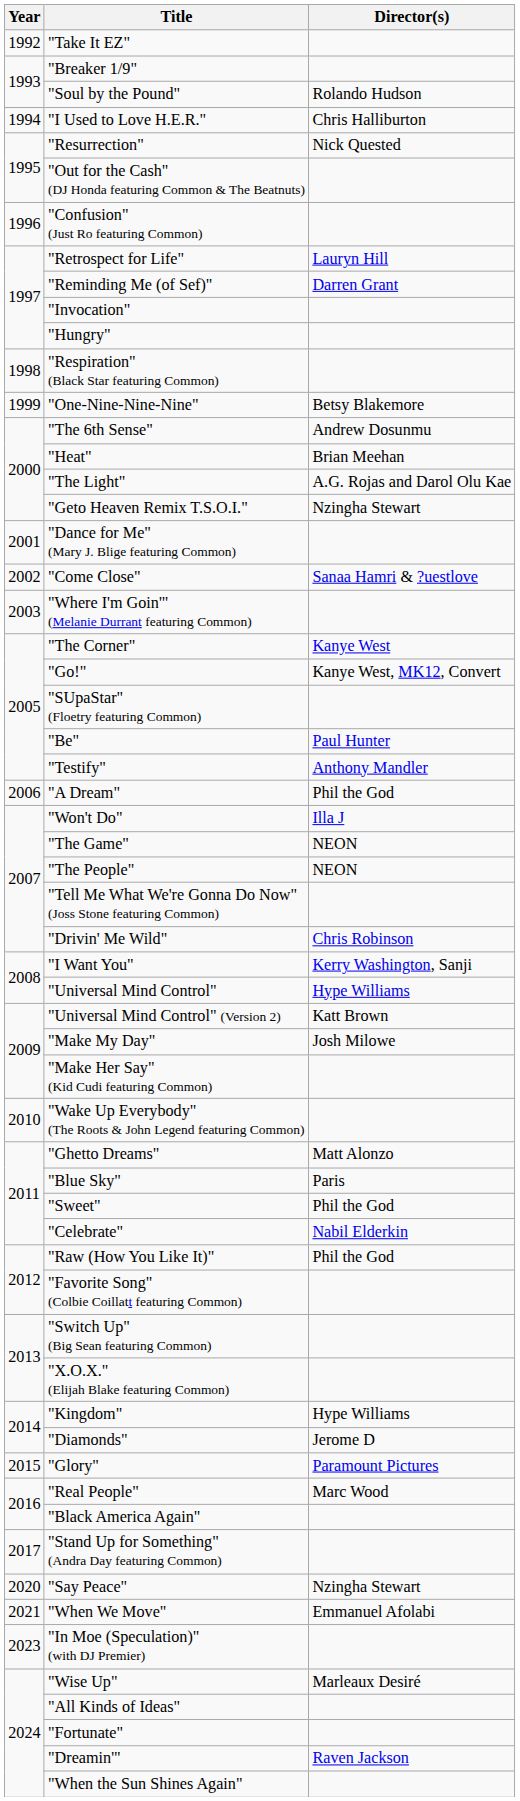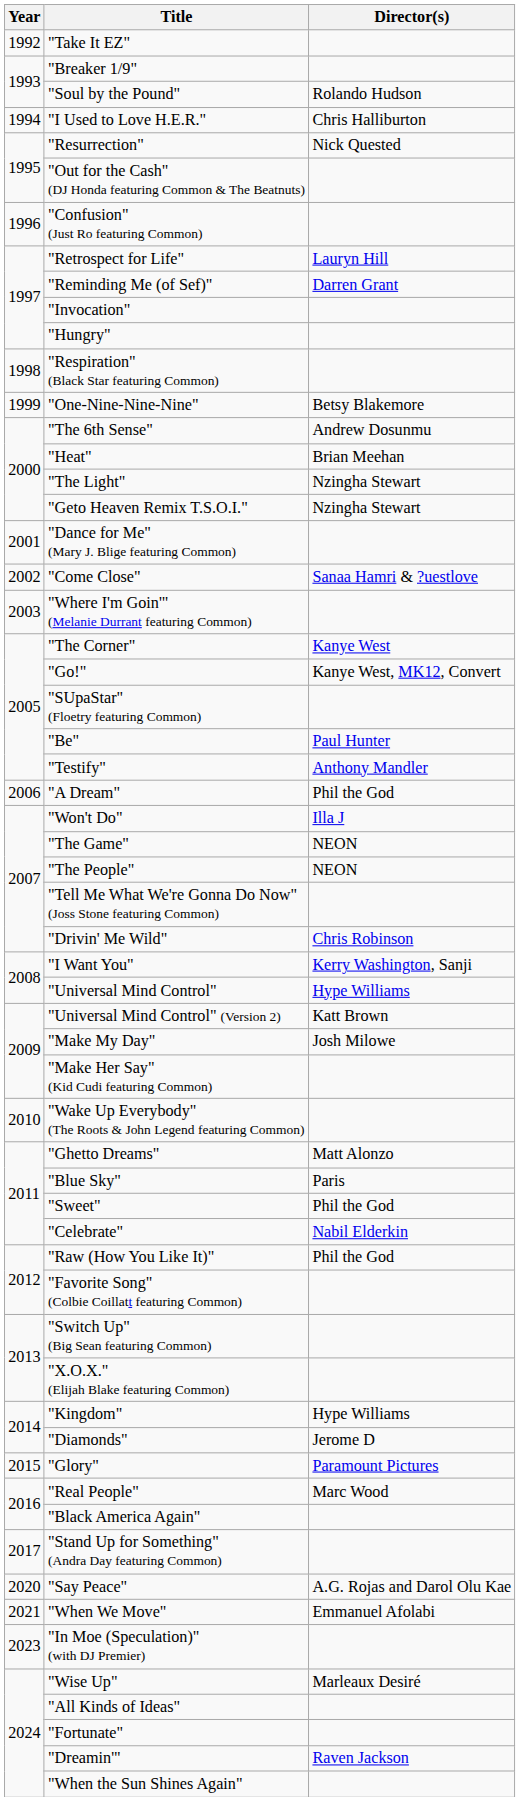 <table class="wikitable">
 <tr>
 <th>Year</th>
 <th>Title</th>
 <th>Director(s)</th>
 </tr>
 <tr>
 <td>1992</td>
 <td>"Take It EZ"</td>
 <td></td>
 </tr>
 <tr>
 <td rowspan="2">1993</td>
 <td>"Breaker 1/9"</td>
 <td></td>
 </tr>
 <tr>
 <td>"Soul by the Pound"</td>
 <td>Rolando Hudson</td>
 </tr>
 <tr>
 <td>1994</td>
 <td>"I Used to Love H.E.R."</td>
 <td>Chris Halliburton</td>
 </tr>
 <tr>
 <td rowspan="2">1995</td>
 <td>"Resurrection"</td>
 <td>Nick Quested</td>
 </tr>
 <tr>
 <td>"Out for the Cash"<br><small>(DJ Honda featuring Common & The Beatnuts)</small></td>
 <td></td>
 </tr>
 <tr>
 <td>1996</td>
 <td>"Confusion"<br><small>(Just Ro featuring Common)</small></td>
 <td></td>
 </tr>
 <tr>
 <td rowspan="4">1997</td>
 <td>"Retrospect for Life"</td>
 <td><a href='#'>Lauryn Hill</a></td>
 </tr>
 <tr>
 <td>"Reminding Me (of Sef)"</td>
 <td><a href='#'>Darren Grant</a></td>
 </tr>
 <tr>
 <td>"Invocation"</td>
 <td></td>
 </tr>
 <tr>
 <td>"Hungry"</td>
 <td></td>
 </tr>
 <tr>
 <td>1998</td>
 <td>"Respiration"<br><small>(Black Star featuring Common)</small></td>
 <td></td>
 </tr>
 <tr>
 <td>1999</td>
 <td>"One-Nine-Nine-Nine"</td>
 <td>Betsy Blakemore</td>
 </tr>
 <tr>
 <td rowspan="4">2000</td>
 <td>"The 6th Sense"</td>
 <td>Andrew Dosunmu</td>
 </tr>
 <tr>
 <td>"Heat"</td>
 <td>Brian Meehan</td>
 </tr>
 <tr>
 <td>"The Light"</td>
-<td>A.G. Rojas and Darol Olu Kae</td>
+<td>Nzingha Stewart</td>
 </tr>
 <tr>
 <td>"Geto Heaven Remix T.S.O.I."</td>
 <td>Nzingha Stewart</td>
 </tr>
 <tr>
 <td>2001</td>
 <td>"Dance for Me"<br><small>(Mary J. Blige featuring Common)</small></td>
 <td></td>
 </tr>
 <tr>
 <td>2002</td>
 <td>"Come Close"</td>
 <td><a href='#'>Sanaa Hamri</a> & <a href='#'>?uestlove</a></td>
 </tr>
 <tr>
 <td>2003</td>
 <td>"Where I'm Goin'"<br><small>(<a href='#'>Melanie Durrant</a> featuring Common)</small></td>
 <td></td>
 </tr>
 <tr>
 <td rowspan="5">2005</td>
 <td>"The Corner"</td>
 <td><a href='#'>Kanye West</a></td>
 </tr>
 <tr>
 <td>"Go!"</td>
 <td>Kanye West, <a href='#'>MK12</a>, Convert</td>
 </tr>
 <tr>
 <td>"SUpaStar"<br><small>(Floetry featuring Common)</small></td>
 <td></td>
 </tr>
 <tr>
 <td>"Be"</td>
 <td><a href='#'>Paul Hunter</a></td>
 </tr>
 <tr>
 <td>"Testify"</td>
 <td><a href='#'>Anthony Mandler</a></td>
 </tr>
 <tr>
 <td>2006</td>
 <td>"A Dream"</td>
 <td>Phil the God</td>
 </tr>
 <tr>
 <td rowspan="5">2007</td>
 <td>"Won't Do"</td>
 <td><a href='#'>Illa J</a></td>
 </tr>
 <tr>
 <td>"The Game"</td>
 <td>NEON</td>
 </tr>
 <tr>
 <td>"The People"</td>
 <td>NEON</td>
 </tr>
 <tr>
 <td>"Tell Me What We're Gonna Do Now"<br><small>(Joss Stone featuring Common)</small></td>
 <td></td>
 </tr>
 <tr>
 <td>"Drivin' Me Wild"</td>
 <td><a href='#'>Chris Robinson</a></td>
 </tr>
 <tr>
 <td rowspan="2">2008</td>
 <td>"I Want You"</td>
 <td><a href='#'>Kerry Washington</a>, Sanji</td>
 </tr>
 <tr>
 <td>"Universal Mind Control"</td>
 <td><a href='#'>Hype Williams</a></td>
 </tr>
 <tr>
 <td rowspan="3">2009</td>
 <td>"Universal Mind Control" <small>(Version 2)</small></td>
 <td>Katt Brown</td>
 </tr>
 <tr>
 <td>"Make My Day"</td>
 <td>Josh Milowe</td>
 </tr>
 <tr>
 <td>"Make Her Say"<br><small>(Kid Cudi featuring Common)</small></td>
 <td></td>
 </tr>
 <tr>
 <td>2010</td>
 <td>"Wake Up Everybody"<br><small>(The Roots & John Legend featuring Common)</small></td>
 <td></td>
 </tr>
 <tr>
 <td rowspan="4">2011</td>
 <td>"Ghetto Dreams"</td>
 <td>Matt Alonzo</td>
 </tr>
 <tr>
 <td>"Blue Sky"</td>
 <td>Paris</td>
 </tr>
 <tr>
 <td>"Sweet"</td>
 <td>Phil the God</td>
 </tr>
 <tr>
 <td>"Celebrate"</td>
 <td><a href='#'>Nabil Elderkin</a></td>
 </tr>
 <tr>
 <td rowspan="2">2012</td>
 <td>"Raw (How You Like It)"</td>
 <td>Phil the God</td>
 </tr>
 <tr>
 <td>"Favorite Song"<br><small>(Colbie Coillat<a href='#'>t</a> featuring Common)</small></td>
 <td></td>
 </tr>
 <tr>
 <td rowspan="2">2013</td>
 <td>"Switch Up"<br><small>(Big Sean featuring Common)</small></td>
 <td></td>
 </tr>
 <tr>
 <td>"X.O.X."<br><small>(Elijah Blake featuring Common)</small></td>
 <td></td>
 </tr>
 <tr>
 <td rowspan="2">2014</td>
 <td>"Kingdom"</td>
 <td>Hype Williams</td>
 </tr>
 <tr>
 <td>"Diamonds"</td>
 <td>Jerome D</td>
 </tr>
 <tr>
 <td>2015</td>
 <td>"Glory"</td>
 <td><a href='#'>Paramount Pictures</a></td>
 </tr>
 <tr>
 <td rowspan="2">2016</td>
 <td>"Real People"</td>
 <td>Marc Wood</td>
 </tr>
 <tr>
 <td>"Black America Again"</td>
 <td></td>
 </tr>
 <tr>
 <td>2017</td>
 <td>"Stand Up for Something"<br><small>(Andra Day featuring Common)</small></td>
 <td></td>
 </tr>
 <tr>
 <td>2020</td>
 <td>"Say Peace"</td>
-<td>Nzingha Stewart</td>
+<td>A.G. Rojas and Darol Olu Kae</td>
 </tr>
 <tr>
 <td>2021</td>
 <td>"When We Move"</td>
 <td>Emmanuel Afolabi</td>
 </tr>
 <tr>
 <td>2023</td>
 <td>"In Moe (Speculation)"<br><small>(with DJ Premier)</small></td>
 <td></td>
 </tr>
 <tr>
 <td rowspan="5">2024</td>
 <td>"Wise Up"</td>
 <td>Marleaux Desiré</td>
 </tr>
 <tr>
 <td>"All Kinds of Ideas"</td>
 <td></td>
 </tr>
 <tr>
 <td>"Fortunate"</td>
 <td></td>
 </tr>
 <tr>
 <td>"Dreamin'"</td>
 <td><a href='#'>Raven Jackson</a></td>
 </tr>
 <tr>
 <td>"When the Sun Shines Again"</td>
 <td></td>
 </tr>
 </table>
